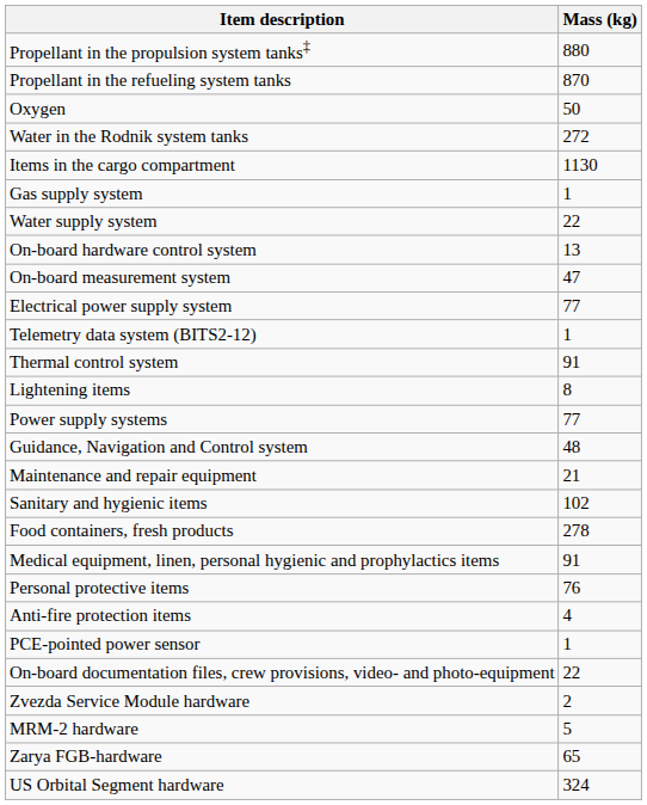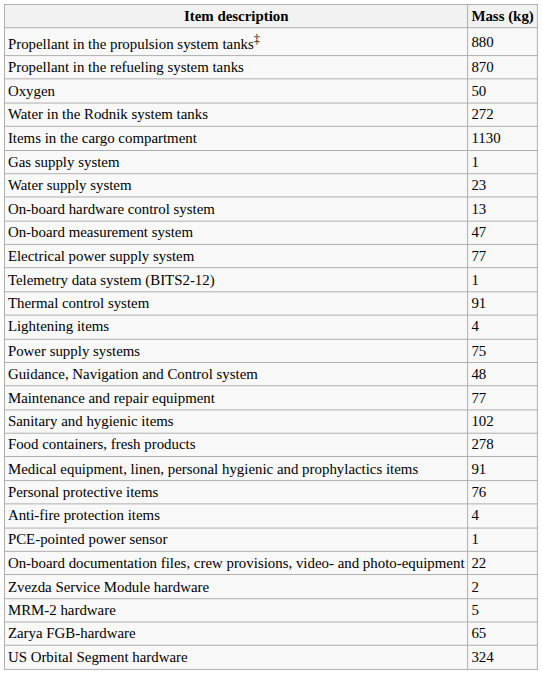 <table class="wikitable">
 <tr>
 <th>Item description </th>
 <th>Mass (kg)</th>
 </tr>
 <tr>
 <td>Propellant in the propulsion system tanks<sup>‡</sup></td>
 <td>880</td>
 </tr>
 <tr>
 <td>Propellant in the refueling system tanks</td>
 <td>870</td>
 </tr>
 <tr>
 <td>Oxygen</td>
 <td>50</td>
 </tr>
 <tr>
 <td>Water in the Rodnik system tanks</td>
 <td>272</td>
 </tr>
 <tr>
 <td>Items in the cargo compartment</td>
 <td>1130</td>
 </tr>
 <tr>
 <td>Gas supply system</td>
 <td>1</td>
 </tr>
 <tr>
 <td>Water supply system</td>
-<td>22</td>
+<td>23</td>
 </tr>
 <tr>
 <td>On-board hardware control system</td>
 <td>13</td>
 </tr>
 <tr>
 <td>On-board measurement system</td>
 <td>47</td>
 </tr>
 <tr>
 <td>Electrical power supply system</td>
 <td>77</td>
 </tr>
 <tr>
 <td>Telemetry data system (BITS2-12)</td>
 <td>1</td>
 </tr>
 <tr>
 <td>Thermal control system</td>
 <td>91</td>
 </tr>
 <tr>
 <td>Lightening items</td>
-<td>8</td>
+<td>4</td>
 </tr>
 <tr>
 <td>Power supply systems</td>
-<td>77</td>
+<td>75</td>
 </tr>
 <tr>
 <td>Guidance, Navigation and Control system</td>
 <td>48</td>
 </tr>
 <tr>
 <td>Maintenance and repair equipment</td>
-<td>21</td>
+<td>77</td>
 </tr>
 <tr>
 <td>Sanitary and hygienic items</td>
 <td>102</td>
 </tr>
 <tr>
 <td>Food containers, fresh products</td>
 <td>278</td>
 </tr>
 <tr>
 <td>Medical equipment, linen, personal hygienic and prophylactics items</td>
 <td>91</td>
 </tr>
 <tr>
 <td>Personal protective items</td>
 <td>76</td>
 </tr>
 <tr>
 <td>Anti-fire protection items</td>
 <td>4</td>
 </tr>
 <tr>
 <td>PCE-pointed power sensor</td>
 <td>1</td>
 </tr>
 <tr>
 <td>On-board documentation files, crew provisions, video- and photo-equipment</td>
 <td>22</td>
 </tr>
 <tr>
 <td>Zvezda Service Module hardware</td>
 <td>2</td>
 </tr>
 <tr>
 <td>MRM-2 hardware</td>
 <td>5</td>
 </tr>
 <tr>
 <td>Zarya FGB-hardware</td>
 <td>65</td>
 </tr>
 <tr>
 <td>US Orbital Segment hardware</td>
 <td>324</td>
 </tr>
 </table>
